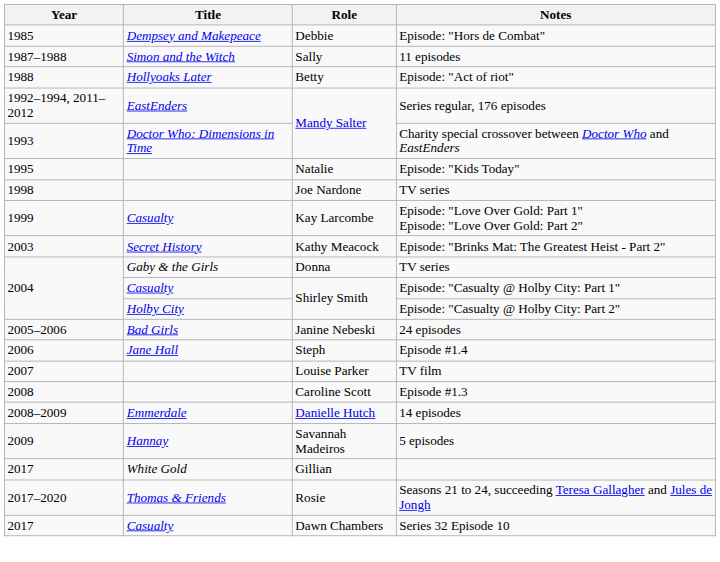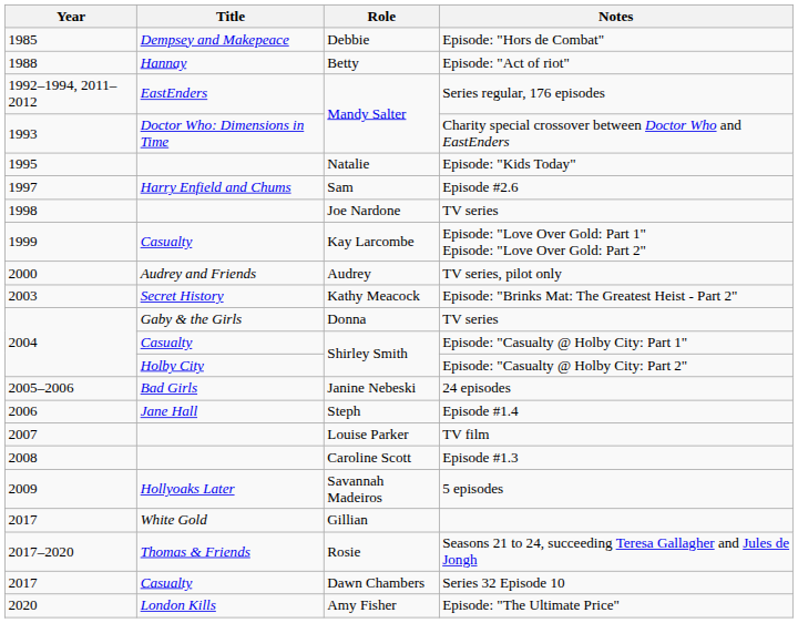 <table class="wikitable sortable">
 <tr>
 <th>Year</th>
 <th>Title</th>
 <th>Role</th>
 <th class="unsortable">Notes</th>
 </tr>
 <tr>
 <td>1985</td>
 <td><em><a href='#'>Dempsey and Makepeace</a></em></td>
 <td>Debbie</td>
 <td>Episode: "Hors de Combat"</td>
 </tr>
 <tr>
-<td>1987–1988</td>
-<td><em><a href='#'>Simon and the Witch</a></em></td>
-<td>Sally</td>
-<td>11 episodes</td>
-</tr>
-<tr>
 <td>1988</td>
-<td><em><a href='#'>Hollyoaks Later</a></em></td>
+<td><em><a href='#'>Hannay</a></em></td>
 <td>Betty</td>
 <td>Episode: "Act of riot"</td>
 </tr>
 <tr>
 <td>1992–1994, 2011–2012</td>
 <td><em><a href='#'>EastEnders</a></em></td>
 <td rowspan=2><a href='#'>Mandy Salter</a></td>
 <td>Series regular, 176 episodes</td>
 </tr>
 <tr>
 <td>1993</td>
 <td><em><a href='#'>Doctor Who: Dimensions in Time</a></em></td>
 <td>Charity special crossover between <em><a href='#'>Doctor Who</a></em> and <em>EastEnders</em></td>
 </tr>
 <tr>
 <td>1995</td>
 <td><em></em></td>
 <td>Natalie</td>
 <td>Episode: "Kids Today"</td>
 </tr>
 <tr>
+<td>1997</td>
+<td><em><a href='#'>Harry Enfield and Chums</a></em></td>
+<td>Sam</td>
+<td>Episode #2.6</td>
+</tr>
+<tr>
 <td>1998</td>
 <td><em></em></td>
 <td>Joe Nardone</td>
 <td>TV series</td>
 </tr>
 <tr>
 <td>1999</td>
 <td><em><a href='#'>Casualty</a></em></td>
 <td>Kay Larcombe</td>
 <td>Episode: "Love Over Gold: Part 1"<br>Episode: "Love Over Gold: Part 2"</td>
+</tr>
+<tr>
+<td>2000</td>
+<td><em>Audrey and Friends</em></td>
+<td>Audrey</td>
+<td>TV series, pilot only</td>
 </tr>
 <tr>
 <td>2003</td>
 <td><em><a href='#'>Secret History</a></em></td>
 <td>Kathy Meacock</td>
 <td>Episode: "Brinks Mat: The Greatest Heist - Part 2"</td>
 </tr>
 <tr>
 <td rowspan=3>2004</td>
 <td><em>Gaby & the Girls</em></td>
 <td>Donna</td>
 <td>TV series</td>
 </tr>
 <tr>
 <td><em><a href='#'>Casualty</a></em></td>
 <td rowspan=2>Shirley Smith</td>
 <td>Episode: "Casualty @ Holby City: Part 1"</td>
 </tr>
 <tr>
 <td><em><a href='#'>Holby City</a></em></td>
 <td>Episode: "Casualty @ Holby City: Part 2"</td>
 </tr>
 <tr>
 <td>2005–2006</td>
 <td><em><a href='#'>Bad Girls</a></em></td>
 <td>Janine Nebeski</td>
 <td>24 episodes</td>
 </tr>
 <tr>
 <td>2006</td>
 <td><em><a href='#'>Jane Hall</a></em></td>
 <td>Steph</td>
 <td>Episode #1.4</td>
 </tr>
 <tr>
 <td>2007</td>
 <td><em></em></td>
 <td>Louise Parker</td>
 <td>TV film</td>
 </tr>
 <tr>
 <td>2008</td>
 <td><em></em></td>
 <td>Caroline Scott</td>
 <td>Episode #1.3</td>
 </tr>
 <tr>
-<td>2008–2009</td>
-<td><em><a href='#'>Emmerdale</a></em></td>
-<td><a href='#'>Danielle Hutch</a></td>
-<td>14 episodes</td>
-</tr>
-<tr>
 <td>2009</td>
-<td><em><a href='#'>Hannay</a></em></td>
+<td><em><a href='#'>Hollyoaks Later</a></em></td>
 <td>Savannah Madeiros</td>
 <td>5 episodes</td>
 </tr>
 <tr>
 <td>2017</td>
 <td><em>White Gold</em></td>
 <td>Gillian</td>
 <td></td>
 </tr>
 <tr>
 <td>2017–2020</td>
 <td><em><a href='#'>Thomas & Friends</a></em></td>
 <td>Rosie</td>
 <td>Seasons 21 to 24, succeeding <a href='#'>Teresa Gallagher</a> and <a href='#'>Jules de Jongh</a></td>
 </tr>
 <tr>
 <td>2017</td>
 <td><em><a href='#'>Casualty</a></em></td>
 <td>Dawn Chambers</td>
 <td>Series 32 Episode 10</td>
 </tr>
+<tr>
+<td>2020</td>
+<td><em><a href='#'>London Kills</a></em></td>
+<td>Amy Fisher</td>
+<td>Episode: "The Ultimate Price"</td>
+</tr>
 </table>
